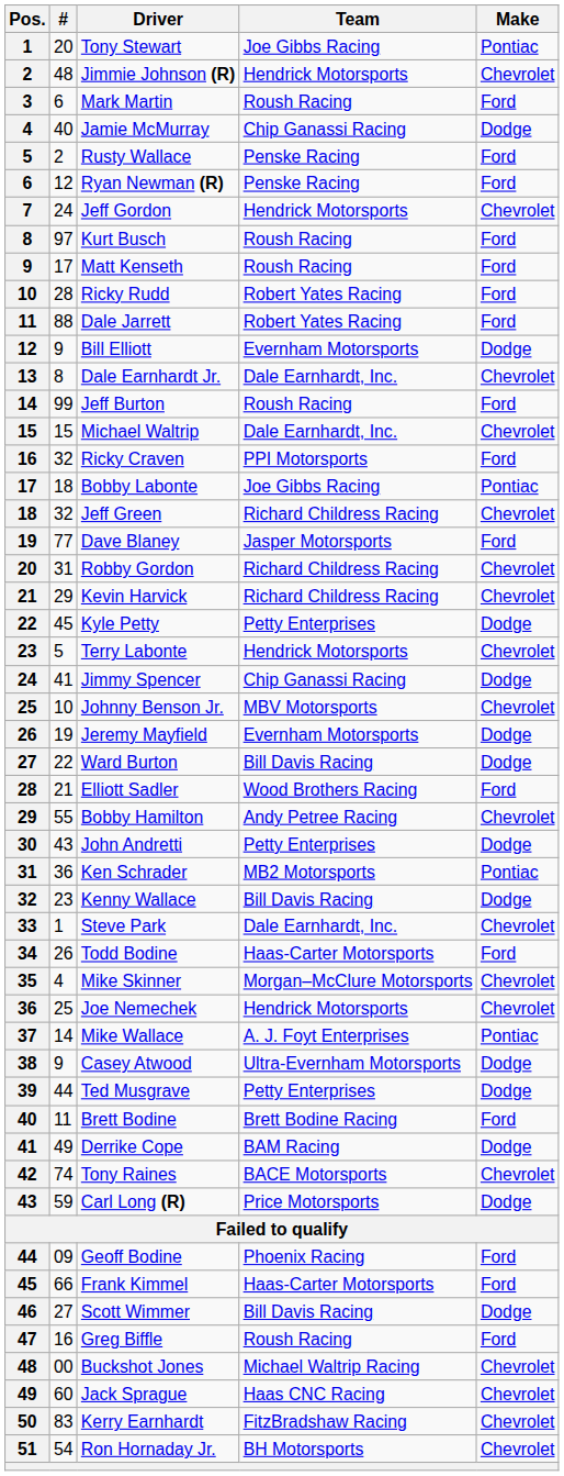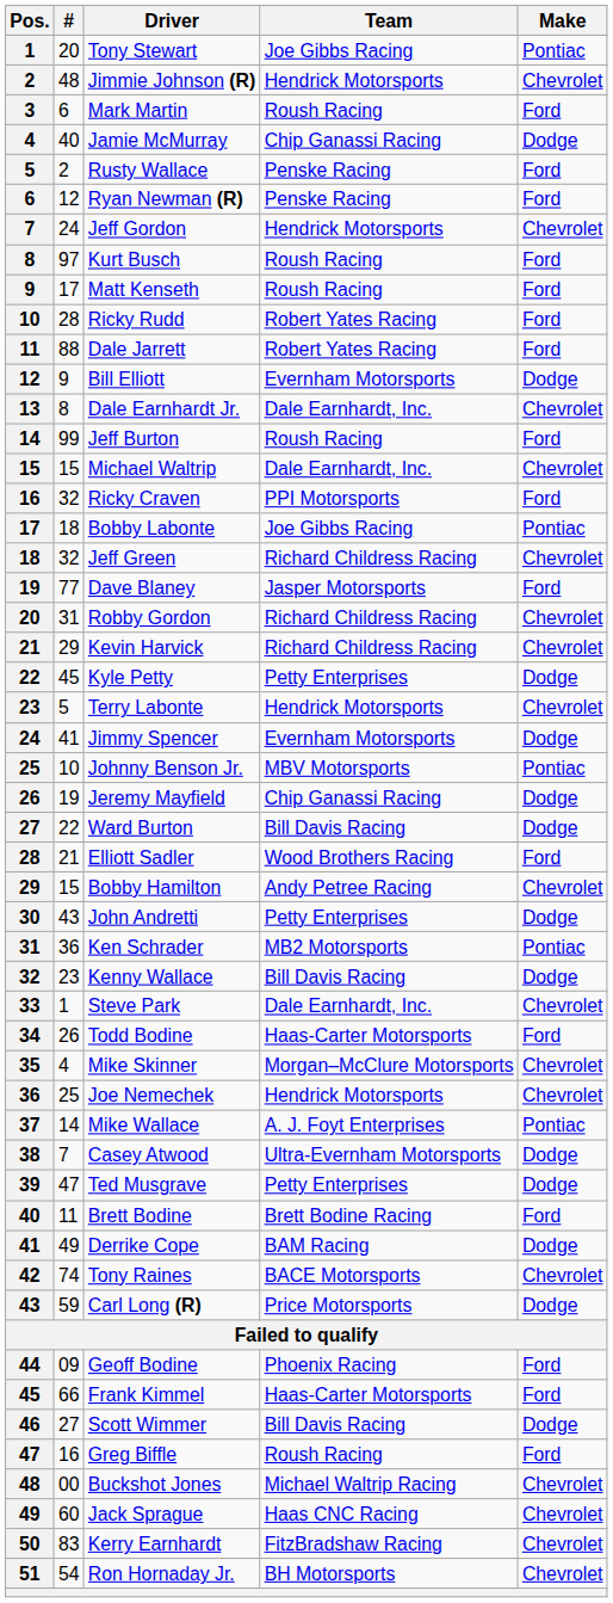 <table class="wikitable" style="font-size:95%">
 <tr>
 <th>Pos.</th>
 <th>#</th>
 <th>Driver</th>
 <th>Team</th>
 <th>Make</th>
 </tr>
 <tr>
 <th>1</th>
 <td>20</td>
 <td><a href='#'>Tony Stewart</a></td>
 <td><a href='#'>Joe Gibbs Racing</a></td>
 <td><a href='#'>Pontiac</a></td>
 </tr>
 <tr>
 <th>2</th>
 <td>48</td>
 <td><a href='#'>Jimmie Johnson</a> <strong>(R)</strong></td>
 <td><a href='#'>Hendrick Motorsports</a></td>
 <td><a href='#'>Chevrolet</a></td>
 </tr>
 <tr>
 <th>3</th>
 <td>6</td>
 <td><a href='#'>Mark Martin</a></td>
 <td><a href='#'>Roush Racing</a></td>
 <td><a href='#'>Ford</a></td>
 </tr>
 <tr>
 <th>4</th>
 <td>40</td>
 <td><a href='#'>Jamie McMurray</a></td>
 <td><a href='#'>Chip Ganassi Racing</a></td>
 <td><a href='#'>Dodge</a></td>
 </tr>
 <tr>
 <th>5</th>
 <td>2</td>
 <td><a href='#'>Rusty Wallace</a></td>
 <td><a href='#'>Penske Racing</a></td>
 <td><a href='#'>Ford</a></td>
 </tr>
 <tr>
 <th>6</th>
 <td>12</td>
 <td><a href='#'>Ryan Newman</a> <strong>(R)</strong></td>
 <td><a href='#'>Penske Racing</a></td>
 <td><a href='#'>Ford</a></td>
 </tr>
 <tr>
 <th>7</th>
 <td>24</td>
 <td><a href='#'>Jeff Gordon</a></td>
 <td><a href='#'>Hendrick Motorsports</a></td>
 <td><a href='#'>Chevrolet</a></td>
 </tr>
 <tr>
 <th>8</th>
 <td>97</td>
 <td><a href='#'>Kurt Busch</a></td>
 <td><a href='#'>Roush Racing</a></td>
 <td><a href='#'>Ford</a></td>
 </tr>
 <tr>
 <th>9</th>
 <td>17</td>
 <td><a href='#'>Matt Kenseth</a></td>
 <td><a href='#'>Roush Racing</a></td>
 <td><a href='#'>Ford</a></td>
 </tr>
 <tr>
 <th>10</th>
 <td>28</td>
 <td><a href='#'>Ricky Rudd</a></td>
 <td><a href='#'>Robert Yates Racing</a></td>
 <td><a href='#'>Ford</a></td>
 </tr>
 <tr>
 <th>11</th>
 <td>88</td>
 <td><a href='#'>Dale Jarrett</a></td>
 <td><a href='#'>Robert Yates Racing</a></td>
 <td><a href='#'>Ford</a></td>
 </tr>
 <tr>
 <th>12</th>
 <td>9</td>
 <td><a href='#'>Bill Elliott</a></td>
 <td><a href='#'>Evernham Motorsports</a></td>
 <td><a href='#'>Dodge</a></td>
 </tr>
 <tr>
 <th>13</th>
 <td>8</td>
 <td><a href='#'>Dale Earnhardt Jr.</a></td>
 <td><a href='#'>Dale Earnhardt, Inc.</a></td>
 <td><a href='#'>Chevrolet</a></td>
 </tr>
 <tr>
 <th>14</th>
 <td>99</td>
 <td><a href='#'>Jeff Burton</a></td>
 <td><a href='#'>Roush Racing</a></td>
 <td><a href='#'>Ford</a></td>
 </tr>
 <tr>
 <th>15</th>
 <td>15</td>
 <td><a href='#'>Michael Waltrip</a></td>
 <td><a href='#'>Dale Earnhardt, Inc.</a></td>
 <td><a href='#'>Chevrolet</a></td>
 </tr>
 <tr>
 <th>16</th>
 <td>32</td>
 <td><a href='#'>Ricky Craven</a></td>
 <td><a href='#'>PPI Motorsports</a></td>
 <td><a href='#'>Ford</a></td>
 </tr>
 <tr>
 <th>17</th>
 <td>18</td>
 <td><a href='#'>Bobby Labonte</a></td>
 <td><a href='#'>Joe Gibbs Racing</a></td>
 <td><a href='#'>Pontiac</a></td>
 </tr>
 <tr>
 <th>18</th>
 <td>32</td>
 <td><a href='#'>Jeff Green</a></td>
 <td><a href='#'>Richard Childress Racing</a></td>
 <td><a href='#'>Chevrolet</a></td>
 </tr>
 <tr>
 <th>19</th>
 <td>77</td>
 <td><a href='#'>Dave Blaney</a></td>
 <td><a href='#'>Jasper Motorsports</a></td>
 <td><a href='#'>Ford</a></td>
 </tr>
 <tr>
 <th>20</th>
 <td>31</td>
 <td><a href='#'>Robby Gordon</a></td>
 <td><a href='#'>Richard Childress Racing</a></td>
 <td><a href='#'>Chevrolet</a></td>
 </tr>
 <tr>
 <th>21</th>
 <td>29</td>
 <td><a href='#'>Kevin Harvick</a></td>
 <td><a href='#'>Richard Childress Racing</a></td>
 <td><a href='#'>Chevrolet</a></td>
 </tr>
 <tr>
 <th>22</th>
 <td>45</td>
 <td><a href='#'>Kyle Petty</a></td>
 <td><a href='#'>Petty Enterprises</a></td>
 <td><a href='#'>Dodge</a></td>
 </tr>
 <tr>
 <th>23</th>
 <td>5</td>
 <td><a href='#'>Terry Labonte</a></td>
 <td><a href='#'>Hendrick Motorsports</a></td>
 <td><a href='#'>Chevrolet</a></td>
 </tr>
 <tr>
 <th>24</th>
 <td>41</td>
 <td><a href='#'>Jimmy Spencer</a></td>
-<td><a href='#'>Chip Ganassi Racing</a></td>
+<td><a href='#'>Evernham Motorsports</a></td>
 <td><a href='#'>Dodge</a></td>
 </tr>
 <tr>
 <th>25</th>
 <td>10</td>
 <td><a href='#'>Johnny Benson Jr.</a></td>
 <td><a href='#'>MBV Motorsports</a></td>
-<td><a href='#'>Chevrolet</a></td>
+<td><a href='#'>Pontiac</a></td>
 </tr>
 <tr>
 <th>26</th>
 <td>19</td>
 <td><a href='#'>Jeremy Mayfield</a></td>
-<td><a href='#'>Evernham Motorsports</a></td>
+<td><a href='#'>Chip Ganassi Racing</a></td>
 <td><a href='#'>Dodge</a></td>
 </tr>
 <tr>
 <th>27</th>
 <td>22</td>
 <td><a href='#'>Ward Burton</a></td>
 <td><a href='#'>Bill Davis Racing</a></td>
 <td><a href='#'>Dodge</a></td>
 </tr>
 <tr>
 <th>28</th>
 <td>21</td>
 <td><a href='#'>Elliott Sadler</a></td>
 <td><a href='#'>Wood Brothers Racing</a></td>
 <td><a href='#'>Ford</a></td>
 </tr>
 <tr>
 <th>29</th>
-<td>55</td>
+<td>15</td>
 <td><a href='#'>Bobby Hamilton</a></td>
 <td><a href='#'>Andy Petree Racing</a></td>
 <td><a href='#'>Chevrolet</a></td>
 </tr>
 <tr>
 <th>30</th>
 <td>43</td>
 <td><a href='#'>John Andretti</a></td>
 <td><a href='#'>Petty Enterprises</a></td>
 <td><a href='#'>Dodge</a></td>
 </tr>
 <tr>
 <th>31</th>
 <td>36</td>
 <td><a href='#'>Ken Schrader</a></td>
 <td><a href='#'>MB2 Motorsports</a></td>
 <td><a href='#'>Pontiac</a></td>
 </tr>
 <tr>
 <th>32</th>
 <td>23</td>
 <td><a href='#'>Kenny Wallace</a></td>
 <td><a href='#'>Bill Davis Racing</a></td>
 <td><a href='#'>Dodge</a></td>
 </tr>
 <tr>
 <th>33</th>
 <td>1</td>
 <td><a href='#'>Steve Park</a></td>
 <td><a href='#'>Dale Earnhardt, Inc.</a></td>
 <td><a href='#'>Chevrolet</a></td>
 </tr>
 <tr>
 <th>34</th>
 <td>26</td>
 <td><a href='#'>Todd Bodine</a></td>
 <td><a href='#'>Haas-Carter Motorsports</a></td>
 <td><a href='#'>Ford</a></td>
 </tr>
 <tr>
 <th>35</th>
 <td>4</td>
 <td><a href='#'>Mike Skinner</a></td>
 <td><a href='#'>Morgan–McClure Motorsports</a></td>
 <td><a href='#'>Chevrolet</a></td>
 </tr>
 <tr>
 <th>36</th>
 <td>25</td>
 <td><a href='#'>Joe Nemechek</a></td>
 <td><a href='#'>Hendrick Motorsports</a></td>
 <td><a href='#'>Chevrolet</a></td>
 </tr>
 <tr>
 <th>37</th>
 <td>14</td>
 <td><a href='#'>Mike Wallace</a></td>
 <td><a href='#'>A. J. Foyt Enterprises</a></td>
 <td><a href='#'>Pontiac</a></td>
 </tr>
 <tr>
 <th>38</th>
-<td>9</td>
+<td>7</td>
 <td><a href='#'>Casey Atwood</a></td>
 <td><a href='#'>Ultra-Evernham Motorsports</a></td>
 <td><a href='#'>Dodge</a></td>
 </tr>
 <tr>
 <th>39</th>
-<td>44</td>
+<td>47</td>
 <td><a href='#'>Ted Musgrave</a></td>
 <td><a href='#'>Petty Enterprises</a></td>
 <td><a href='#'>Dodge</a></td>
 </tr>
 <tr>
 <th>40</th>
 <td>11</td>
 <td><a href='#'>Brett Bodine</a></td>
 <td><a href='#'>Brett Bodine Racing</a></td>
 <td><a href='#'>Ford</a></td>
 </tr>
 <tr>
 <th>41</th>
 <td>49</td>
 <td><a href='#'>Derrike Cope</a></td>
 <td><a href='#'>BAM Racing</a></td>
 <td><a href='#'>Dodge</a></td>
 </tr>
 <tr>
 <th>42</th>
 <td>74</td>
 <td><a href='#'>Tony Raines</a></td>
 <td><a href='#'>BACE Motorsports</a></td>
 <td><a href='#'>Chevrolet</a></td>
 </tr>
 <tr>
 <th>43</th>
 <td>59</td>
 <td><a href='#'>Carl Long</a> <strong>(R)</strong></td>
 <td><a href='#'>Price Motorsports</a></td>
 <td><a href='#'>Dodge</a></td>
 </tr>
 <tr>
 <th colspan="5">Failed to qualify</th>
 </tr>
 <tr>
 <th>44</th>
 <td>09</td>
 <td><a href='#'>Geoff Bodine</a></td>
 <td><a href='#'>Phoenix Racing</a></td>
 <td><a href='#'>Ford</a></td>
 </tr>
 <tr>
 <th>45</th>
 <td>66</td>
 <td><a href='#'>Frank Kimmel</a></td>
 <td><a href='#'>Haas-Carter Motorsports</a></td>
 <td><a href='#'>Ford</a></td>
 </tr>
 <tr>
 <th>46</th>
 <td>27</td>
 <td><a href='#'>Scott Wimmer</a></td>
 <td><a href='#'>Bill Davis Racing</a></td>
 <td><a href='#'>Dodge</a></td>
 </tr>
 <tr>
 <th>47</th>
 <td>16</td>
 <td><a href='#'>Greg Biffle</a></td>
 <td><a href='#'>Roush Racing</a></td>
 <td><a href='#'>Ford</a></td>
 </tr>
 <tr>
 <th>48</th>
 <td>00</td>
 <td><a href='#'>Buckshot Jones</a></td>
 <td><a href='#'>Michael Waltrip Racing</a></td>
 <td><a href='#'>Chevrolet</a></td>
 </tr>
 <tr>
 <th>49</th>
 <td>60</td>
 <td><a href='#'>Jack Sprague</a></td>
 <td><a href='#'>Haas CNC Racing</a></td>
 <td><a href='#'>Chevrolet</a></td>
 </tr>
 <tr>
 <th>50</th>
 <td>83</td>
 <td><a href='#'>Kerry Earnhardt</a></td>
 <td><a href='#'>FitzBradshaw Racing</a></td>
 <td><a href='#'>Chevrolet</a></td>
 </tr>
 <tr>
 <th>51</th>
 <td>54</td>
 <td><a href='#'>Ron Hornaday Jr.</a></td>
 <td><a href='#'>BH Motorsports</a></td>
 <td><a href='#'>Chevrolet</a></td>
 </tr>
 <tr>
 <th colspan="5"></th>
 </tr>
 </table>
